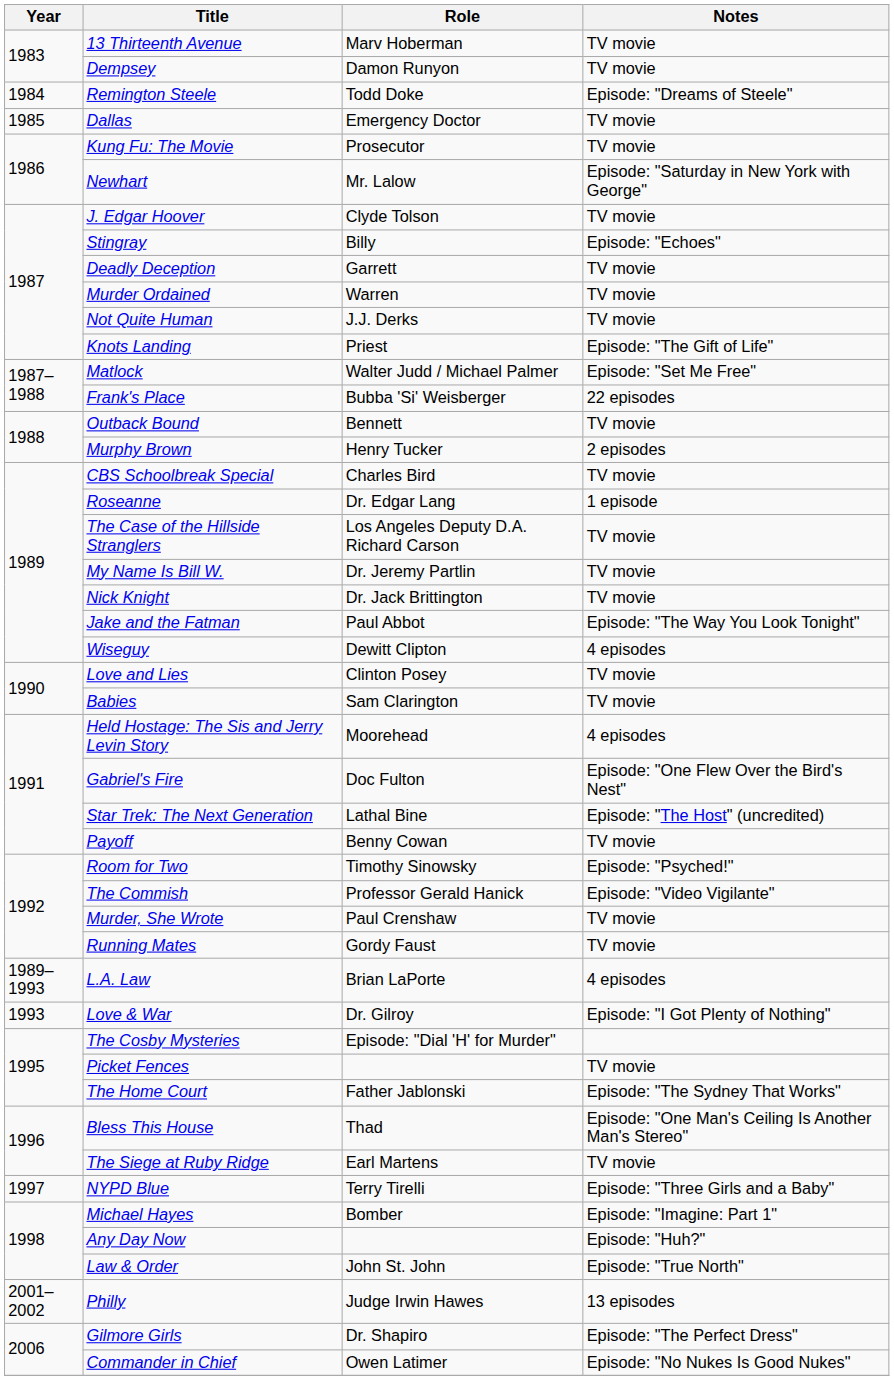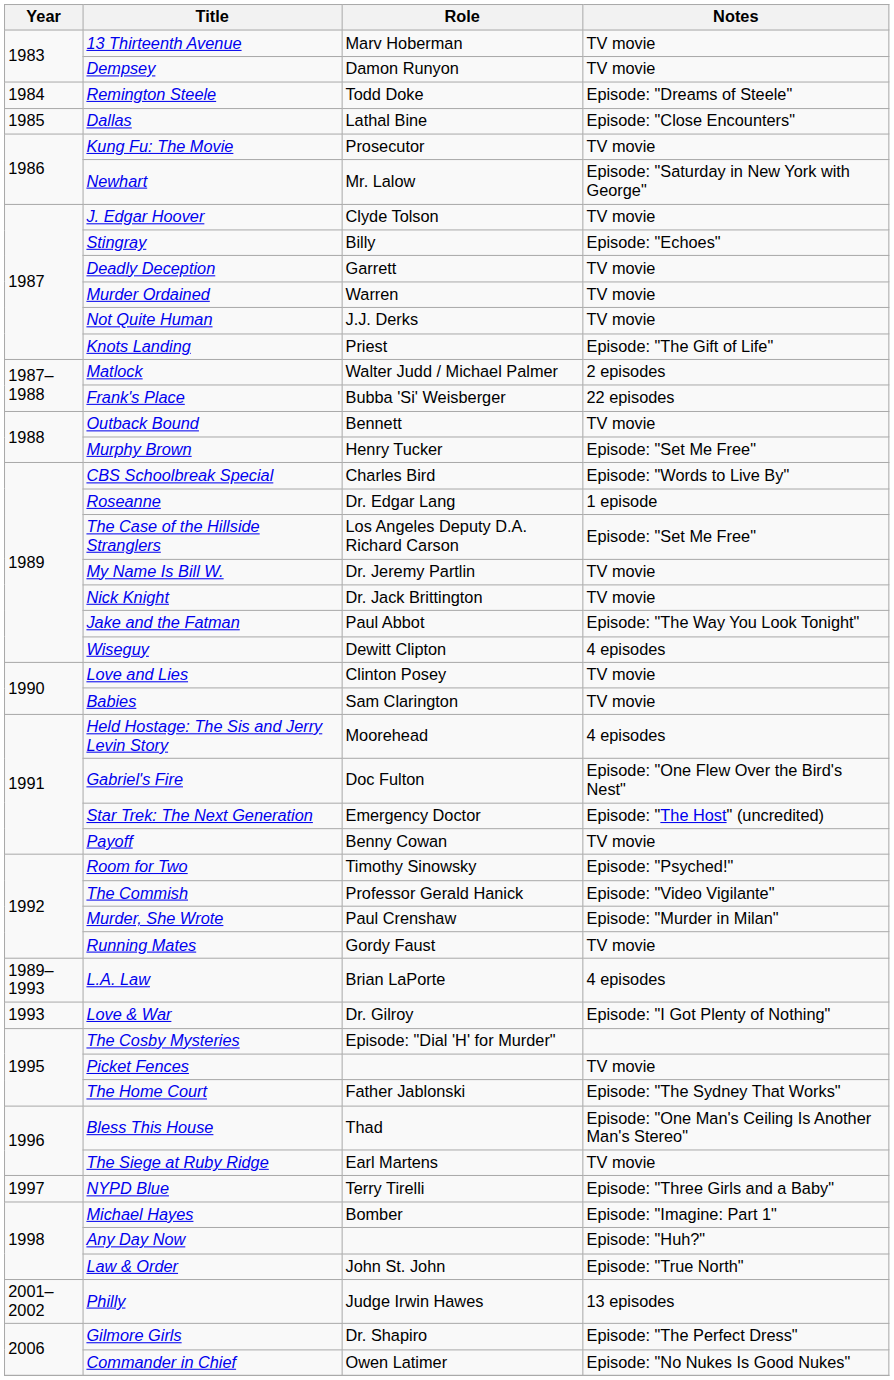 <table class="wikitable">
 <tr>
 <th>Year</th>
 <th>Title</th>
 <th>Role</th>
 <th>Notes</th>
 </tr>
 <tr>
 <td rowspan=2>1983</td>
 <td><em><a href='#'>13 Thirteenth Avenue</a></em></td>
 <td>Marv Hoberman</td>
 <td>TV movie</td>
 </tr>
 <tr>
 <td><em><a href='#'>Dempsey</a></em></td>
 <td>Damon Runyon</td>
 <td>TV movie</td>
 </tr>
 <tr>
 <td>1984</td>
 <td><em><a href='#'>Remington Steele</a></em></td>
 <td>Todd Doke</td>
 <td>Episode: "Dreams of Steele"</td>
 </tr>
 <tr>
 <td>1985</td>
 <td><em><a href='#'>Dallas</a></em></td>
-<td>Emergency Doctor</td>
-<td>TV movie</td>
+<td>Lathal Bine</td>
+<td>Episode: "Close Encounters"</td>
 </tr>
 <tr>
 <td rowspan=2>1986</td>
 <td><em><a href='#'>Kung Fu: The Movie</a></em></td>
 <td>Prosecutor</td>
 <td>TV movie</td>
 </tr>
 <tr>
 <td><em><a href='#'>Newhart</a></em></td>
 <td>Mr. Lalow</td>
 <td>Episode: "Saturday in New York with George"</td>
 </tr>
 <tr>
 <td rowspan=6>1987</td>
 <td><em><a href='#'>J. Edgar Hoover</a></em></td>
 <td>Clyde Tolson</td>
 <td>TV movie</td>
 </tr>
 <tr>
 <td><em><a href='#'>Stingray</a></em></td>
 <td>Billy</td>
 <td>Episode: "Echoes"</td>
 </tr>
 <tr>
 <td><em><a href='#'>Deadly Deception</a></em></td>
 <td>Garrett</td>
 <td>TV movie</td>
 </tr>
 <tr>
 <td><em><a href='#'>Murder Ordained</a></em></td>
 <td>Warren</td>
 <td>TV movie</td>
 </tr>
 <tr>
 <td><em><a href='#'>Not Quite Human</a></em></td>
 <td>J.J. Derks</td>
 <td>TV movie</td>
 </tr>
 <tr>
 <td><em><a href='#'>Knots Landing</a></em></td>
 <td>Priest</td>
 <td>Episode: "The Gift of Life"</td>
 </tr>
 <tr>
 <td rowspan=2>1987–1988</td>
 <td><em><a href='#'>Matlock</a></em></td>
 <td>Walter Judd / Michael Palmer</td>
-<td>Episode: "Set Me Free"</td>
+<td>2 episodes</td>
 </tr>
 <tr>
 <td><em><a href='#'>Frank's Place</a></em></td>
 <td>Bubba 'Si' Weisberger</td>
 <td>22 episodes</td>
 </tr>
 <tr>
 <td rowspan=2>1988</td>
 <td><em><a href='#'>Outback Bound</a></em></td>
 <td>Bennett</td>
 <td>TV movie</td>
 </tr>
 <tr>
 <td><em><a href='#'>Murphy Brown</a></em></td>
 <td>Henry Tucker</td>
-<td>2 episodes</td>
+<td>Episode: "Set Me Free"</td>
 </tr>
 <tr>
 <td rowspan=7>1989</td>
 <td><em><a href='#'>CBS Schoolbreak Special</a></em></td>
 <td>Charles Bird</td>
-<td>TV movie</td>
+<td>Episode: "Words to Live By"</td>
 </tr>
 <tr>
 <td><em><a href='#'>Roseanne</a></em></td>
 <td>Dr. Edgar Lang</td>
 <td>1 episode</td>
 </tr>
 <tr>
 <td><em><a href='#'>The Case of the Hillside Stranglers</a></em></td>
 <td>Los Angeles Deputy D.A. Richard Carson</td>
-<td>TV movie</td>
+<td>Episode: "Set Me Free"</td>
 </tr>
 <tr>
 <td><em><a href='#'>My Name Is Bill W.</a></em></td>
 <td>Dr. Jeremy Partlin</td>
 <td>TV movie</td>
 </tr>
 <tr>
 <td><em><a href='#'>Nick Knight</a></em></td>
 <td>Dr. Jack Brittington</td>
 <td>TV movie</td>
 </tr>
 <tr>
 <td><em><a href='#'>Jake and the Fatman</a></em></td>
 <td>Paul Abbot</td>
 <td>Episode: "The Way You Look Tonight"</td>
 </tr>
 <tr>
 <td><em><a href='#'>Wiseguy</a></em></td>
 <td>Dewitt Clipton</td>
 <td>4 episodes</td>
 </tr>
 <tr>
 <td rowspan=2>1990</td>
 <td><em><a href='#'>Love and Lies</a></em></td>
 <td>Clinton Posey</td>
 <td>TV movie</td>
 </tr>
 <tr>
 <td><em><a href='#'>Babies</a></em></td>
 <td>Sam Clarington</td>
 <td>TV movie</td>
 </tr>
 <tr>
 <td rowspan=4>1991</td>
 <td><em><a href='#'>Held Hostage: The Sis and Jerry Levin Story</a></em></td>
 <td>Moorehead</td>
 <td>4 episodes</td>
 </tr>
 <tr>
 <td><em><a href='#'>Gabriel's Fire</a></em></td>
 <td>Doc Fulton</td>
 <td>Episode: "One Flew Over the Bird's Nest"</td>
 </tr>
 <tr>
 <td><em><a href='#'>Star Trek: The Next Generation</a></em></td>
-<td>Lathal Bine</td>
+<td>Emergency Doctor</td>
 <td>Episode: "<a href='#'>The Host</a>" (uncredited)</td>
 </tr>
 <tr>
 <td><em><a href='#'>Payoff</a></em></td>
 <td>Benny Cowan</td>
 <td>TV movie</td>
 </tr>
 <tr>
 <td rowspan=4>1992</td>
 <td><em><a href='#'>Room for Two</a></em></td>
 <td>Timothy Sinowsky</td>
 <td>Episode: "Psyched!"</td>
 </tr>
 <tr>
 <td><em><a href='#'>The Commish</a></em></td>
 <td>Professor Gerald Hanick</td>
 <td>Episode: "Video Vigilante"</td>
 </tr>
 <tr>
 <td><em><a href='#'>Murder, She Wrote</a></em></td>
 <td>Paul Crenshaw</td>
-<td>TV movie</td>
+<td>Episode: "Murder in Milan"</td>
 </tr>
 <tr>
 <td><em><a href='#'>Running Mates</a></em></td>
 <td>Gordy Faust</td>
 <td>TV movie</td>
 </tr>
 <tr>
 <td>1989–1993</td>
 <td><em><a href='#'>L.A. Law</a></em></td>
 <td>Brian LaPorte</td>
 <td>4 episodes</td>
 </tr>
 <tr>
 <td>1993</td>
 <td><em><a href='#'>Love & War</a></em></td>
 <td>Dr. Gilroy</td>
 <td>Episode: "I Got Plenty of Nothing"</td>
 </tr>
 <tr>
 <td rowspan=3>1995</td>
 <td><em><a href='#'>The Cosby Mysteries</a></em></td>
 <td Peter Dean Myers>Episode: "Dial 'H' for Murder"</td>
 </tr>
 <tr>
 <td><em><a href='#'>Picket Fences</a></em></td>
 <td></td>
 <td>TV movie</td>
 </tr>
 <tr>
 <td><em><a href='#'>The Home Court</a></em></td>
 <td>Father Jablonski</td>
 <td>Episode: "The Sydney That Works"</td>
 </tr>
 <tr>
 <td rowspan=2>1996</td>
 <td><em><a href='#'>Bless This House</a></em></td>
 <td>Thad</td>
 <td>Episode: "One Man's Ceiling Is Another Man's Stereo"</td>
 </tr>
 <tr>
 <td><em><a href='#'>The Siege at Ruby Ridge</a></em></td>
 <td>Earl Martens</td>
 <td>TV movie</td>
 </tr>
 <tr>
 <td>1997</td>
 <td><em><a href='#'>NYPD Blue</a></em></td>
 <td>Terry Tirelli</td>
 <td>Episode: "Three Girls and a Baby"</td>
 </tr>
 <tr>
 <td rowspan=3>1998</td>
 <td><em><a href='#'>Michael Hayes</a></em></td>
 <td>Bomber</td>
 <td>Episode: "Imagine: Part 1"</td>
 </tr>
 <tr>
 <td><em><a href='#'>Any Day Now</a></em></td>
 <td></td>
 <td>Episode: "Huh?"</td>
 </tr>
 <tr>
 <td><em><a href='#'>Law & Order</a></em></td>
 <td>John St. John</td>
 <td>Episode: "True North"</td>
 </tr>
 <tr>
 <td>2001–2002</td>
 <td><em><a href='#'>Philly</a></em></td>
 <td>Judge Irwin Hawes</td>
 <td>13 episodes</td>
 </tr>
 <tr>
 <td rowspan=2>2006</td>
 <td><em><a href='#'>Gilmore Girls</a></em></td>
 <td>Dr. Shapiro</td>
 <td>Episode: "The Perfect Dress"</td>
 </tr>
 <tr>
 <td><em><a href='#'>Commander in Chief</a></em></td>
 <td>Owen Latimer</td>
 <td>Episode: "No Nukes Is Good Nukes"</td>
 </tr>
 <tr>
 </tr>
 </table>
